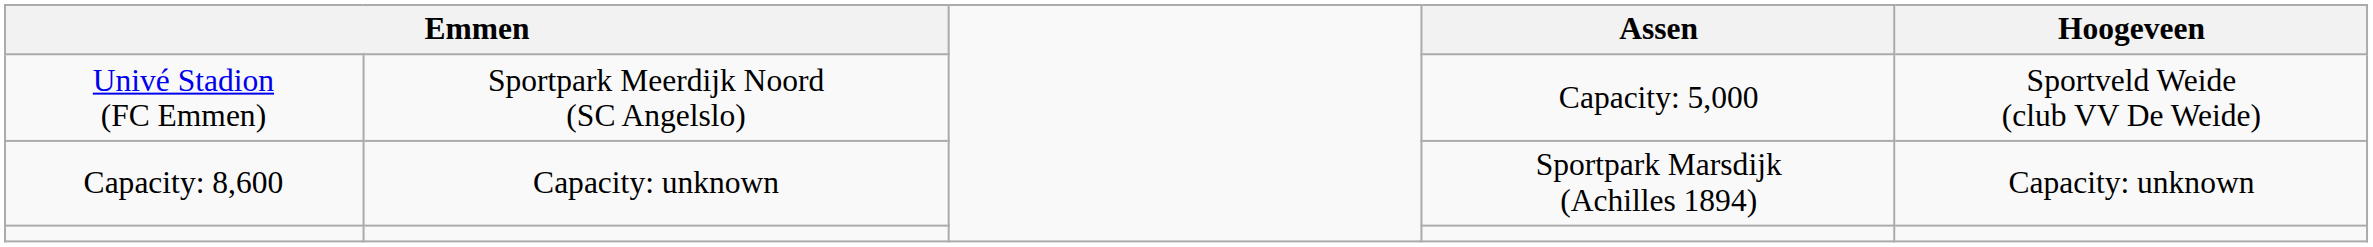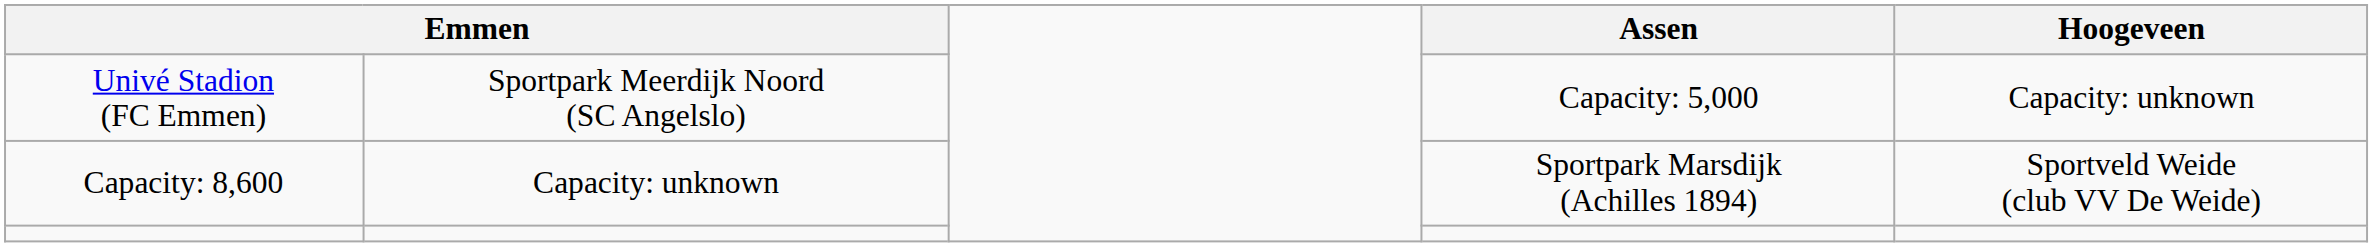 <table class="wikitable" style="text-align:center; width:95%; margin:1em auto">
 <tr>
 <th width=40% colspan=2>Emmen</th>
 <td width=20% rowspan=4></td>
 <th width=20%>Assen</th>
 <th width=20%>Hoogeveen</th>
 </tr>
 <tr>
 <td><a href='#'>Univé Stadion</a><br>(FC Emmen)</td>
 <td>Sportpark Meerdijk Noord<br>(SC Angelslo)</td>
 <td>Capacity: 5,000</td>
-<td>Sportveld Weide<br>(club VV De Weide)</td>
+<td>Capacity: unknown</td>
 </tr>
 <tr>
 <td>Capacity: 8,600</td>
 <td>Capacity: unknown</td>
 <td>Sportpark Marsdijk<br>(Achilles 1894)</td>
-<td>Capacity: unknown</td>
+<td>Sportveld Weide<br>(club VV De Weide)</td>
 </tr>
 <tr>
 <td></td>
 <td></td>
 <td></td>
 <td></td>
 </tr>
 </table>
